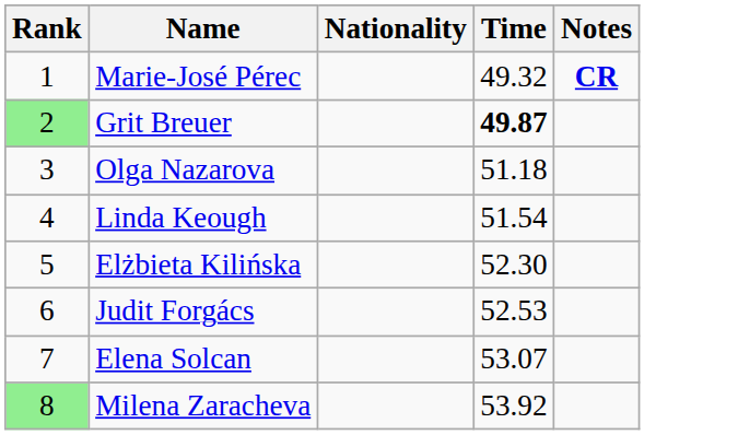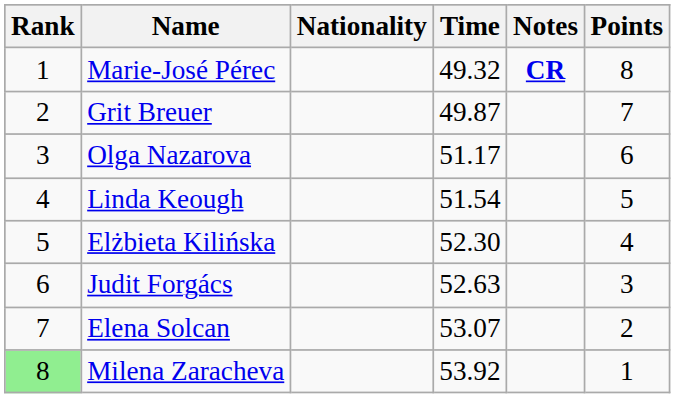 <table class="wikitable sortable" style="text-align:center">
 <tr>
 <th>Rank</th>
 <th>Name</th>
 <th>Nationality</th>
 <th>Time</th>
 <th>Notes</th>
+<th>Points</th>
 </tr>
 <tr>
 <td>1</td>
 <td align=left><a href='#'>Marie-José Pérec</a></td>
 <td align=left></td>
 <td>49.32</td>
 <td><strong><a href='#'>CR</a></strong></td>
+<td>8</td>
 </tr>
 <tr>
-<td style="background: lightgreen;">2</td>
+<td>2</td>
 <td align=left><a href='#'>Grit Breuer</a></td>
 <td align=left></td>
-<td><strong>49.87</strong></td>
+<td>49.87</td>
 <td></td>
+<td>7</td>
 </tr>
 <tr>
 <td>3</td>
 <td align=left><a href='#'>Olga Nazarova</a></td>
 <td align=left></td>
-<td>51.18</td>
+<td>51.17</td>
 <td></td>
+<td>6</td>
 </tr>
 <tr>
 <td>4</td>
 <td align=left><a href='#'>Linda Keough</a></td>
 <td align=left></td>
 <td>51.54</td>
 <td></td>
+<td>5</td>
 </tr>
 <tr>
 <td>5</td>
 <td align=left><a href='#'>Elżbieta Kilińska</a></td>
 <td align=left></td>
 <td>52.30</td>
 <td></td>
+<td>4</td>
 </tr>
 <tr>
 <td>6</td>
 <td align=left><a href='#'>Judit Forgács</a></td>
 <td align=left></td>
-<td>52.53</td>
+<td>52.63</td>
 <td></td>
+<td>3</td>
 </tr>
 <tr>
 <td>7</td>
 <td align=left><a href='#'>Elena Solcan</a></td>
 <td align=left></td>
 <td>53.07</td>
 <td></td>
+<td>2</td>
 </tr>
 <tr>
 <td style="background: lightgreen;">8</td>
 <td align=left><a href='#'>Milena Zaracheva</a></td>
 <td align=left></td>
 <td>53.92</td>
 <td></td>
+<td>1</td>
 </tr>
 </table>
